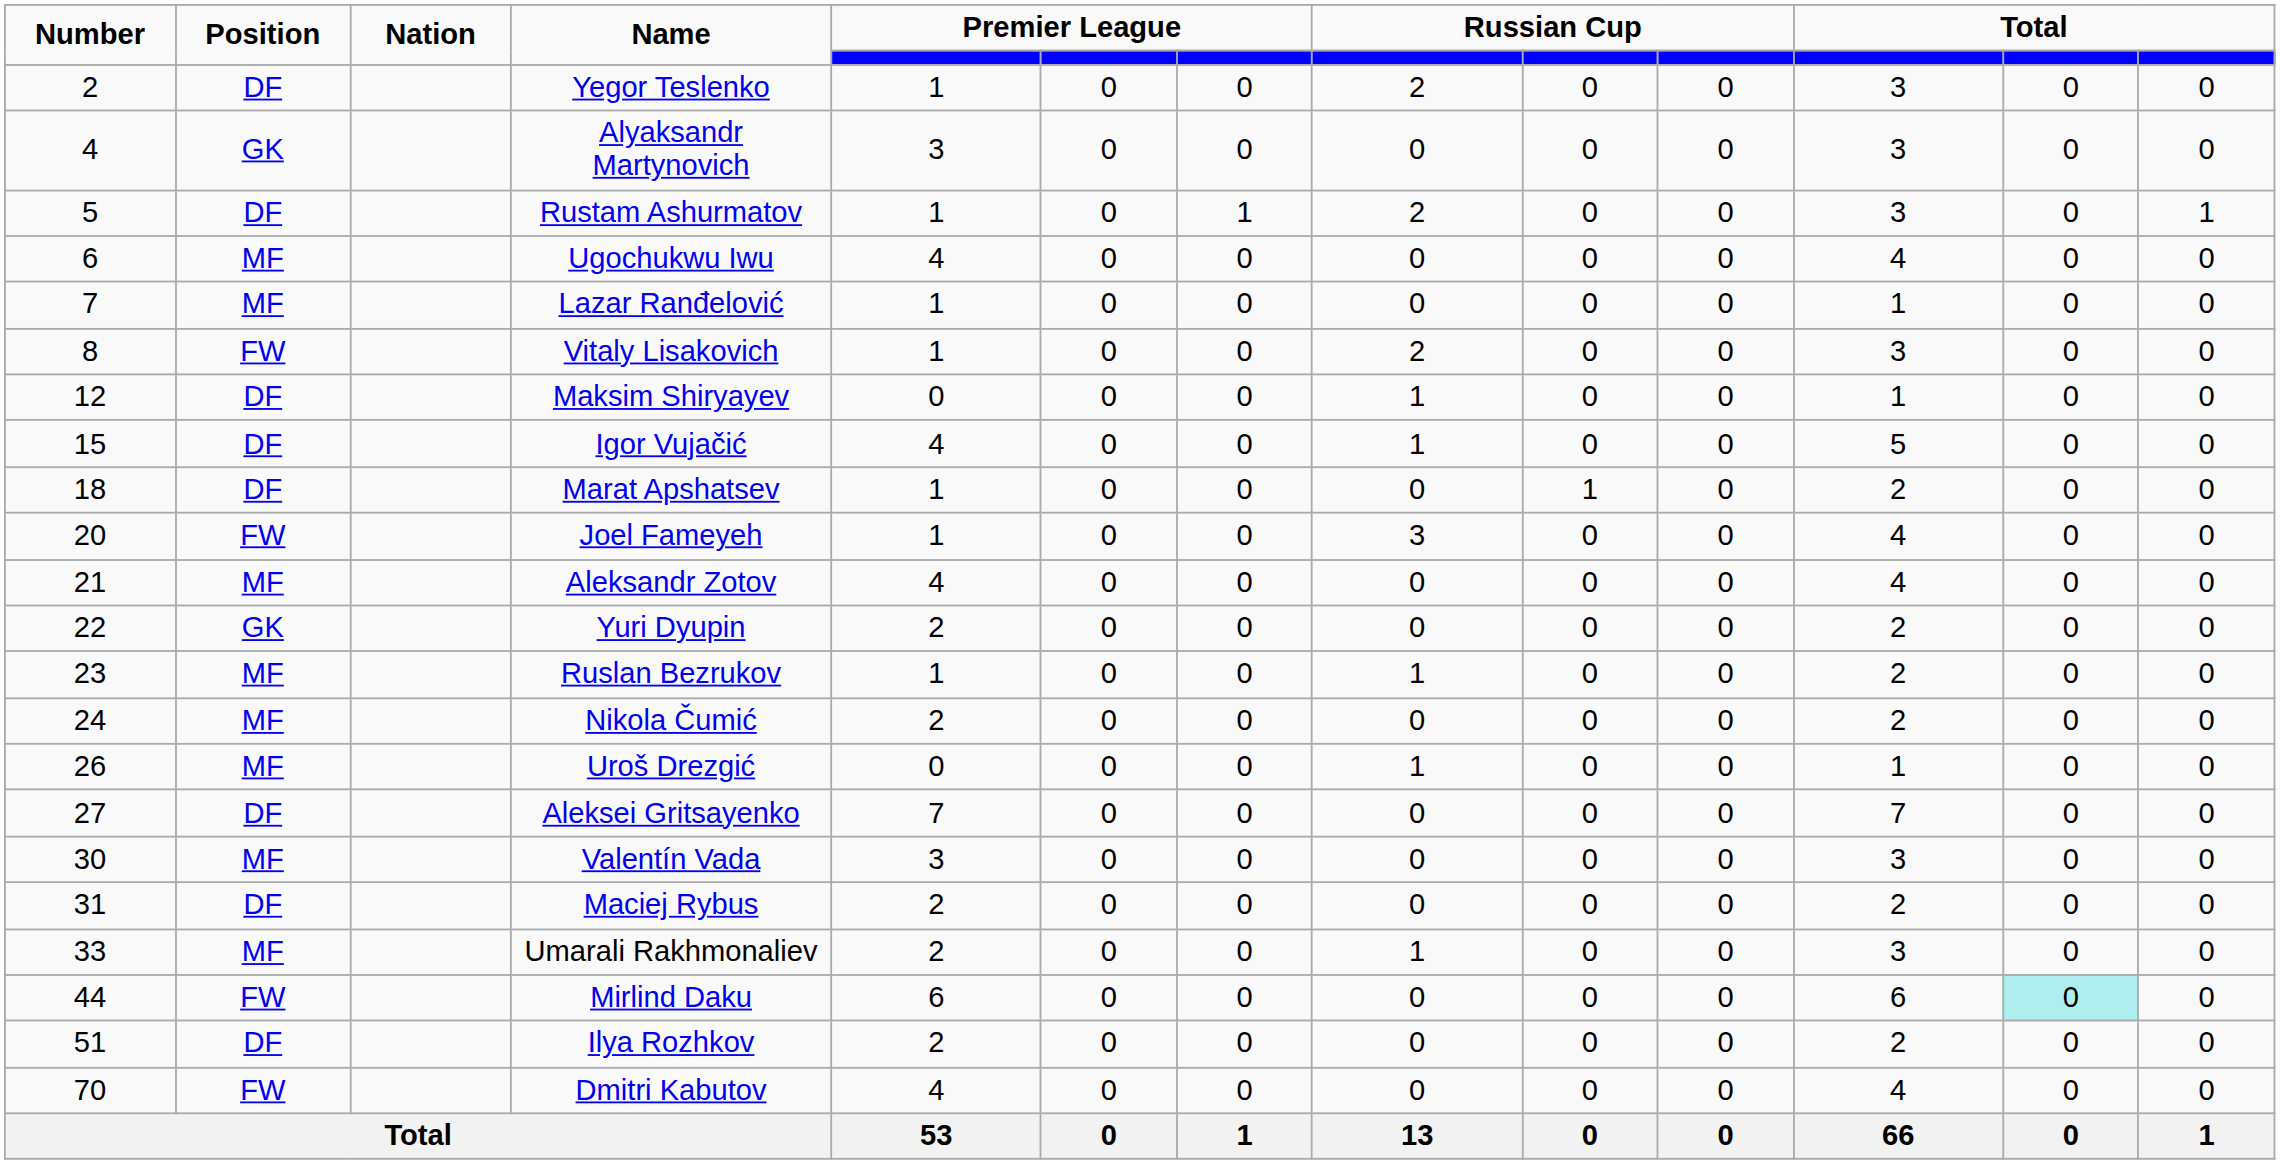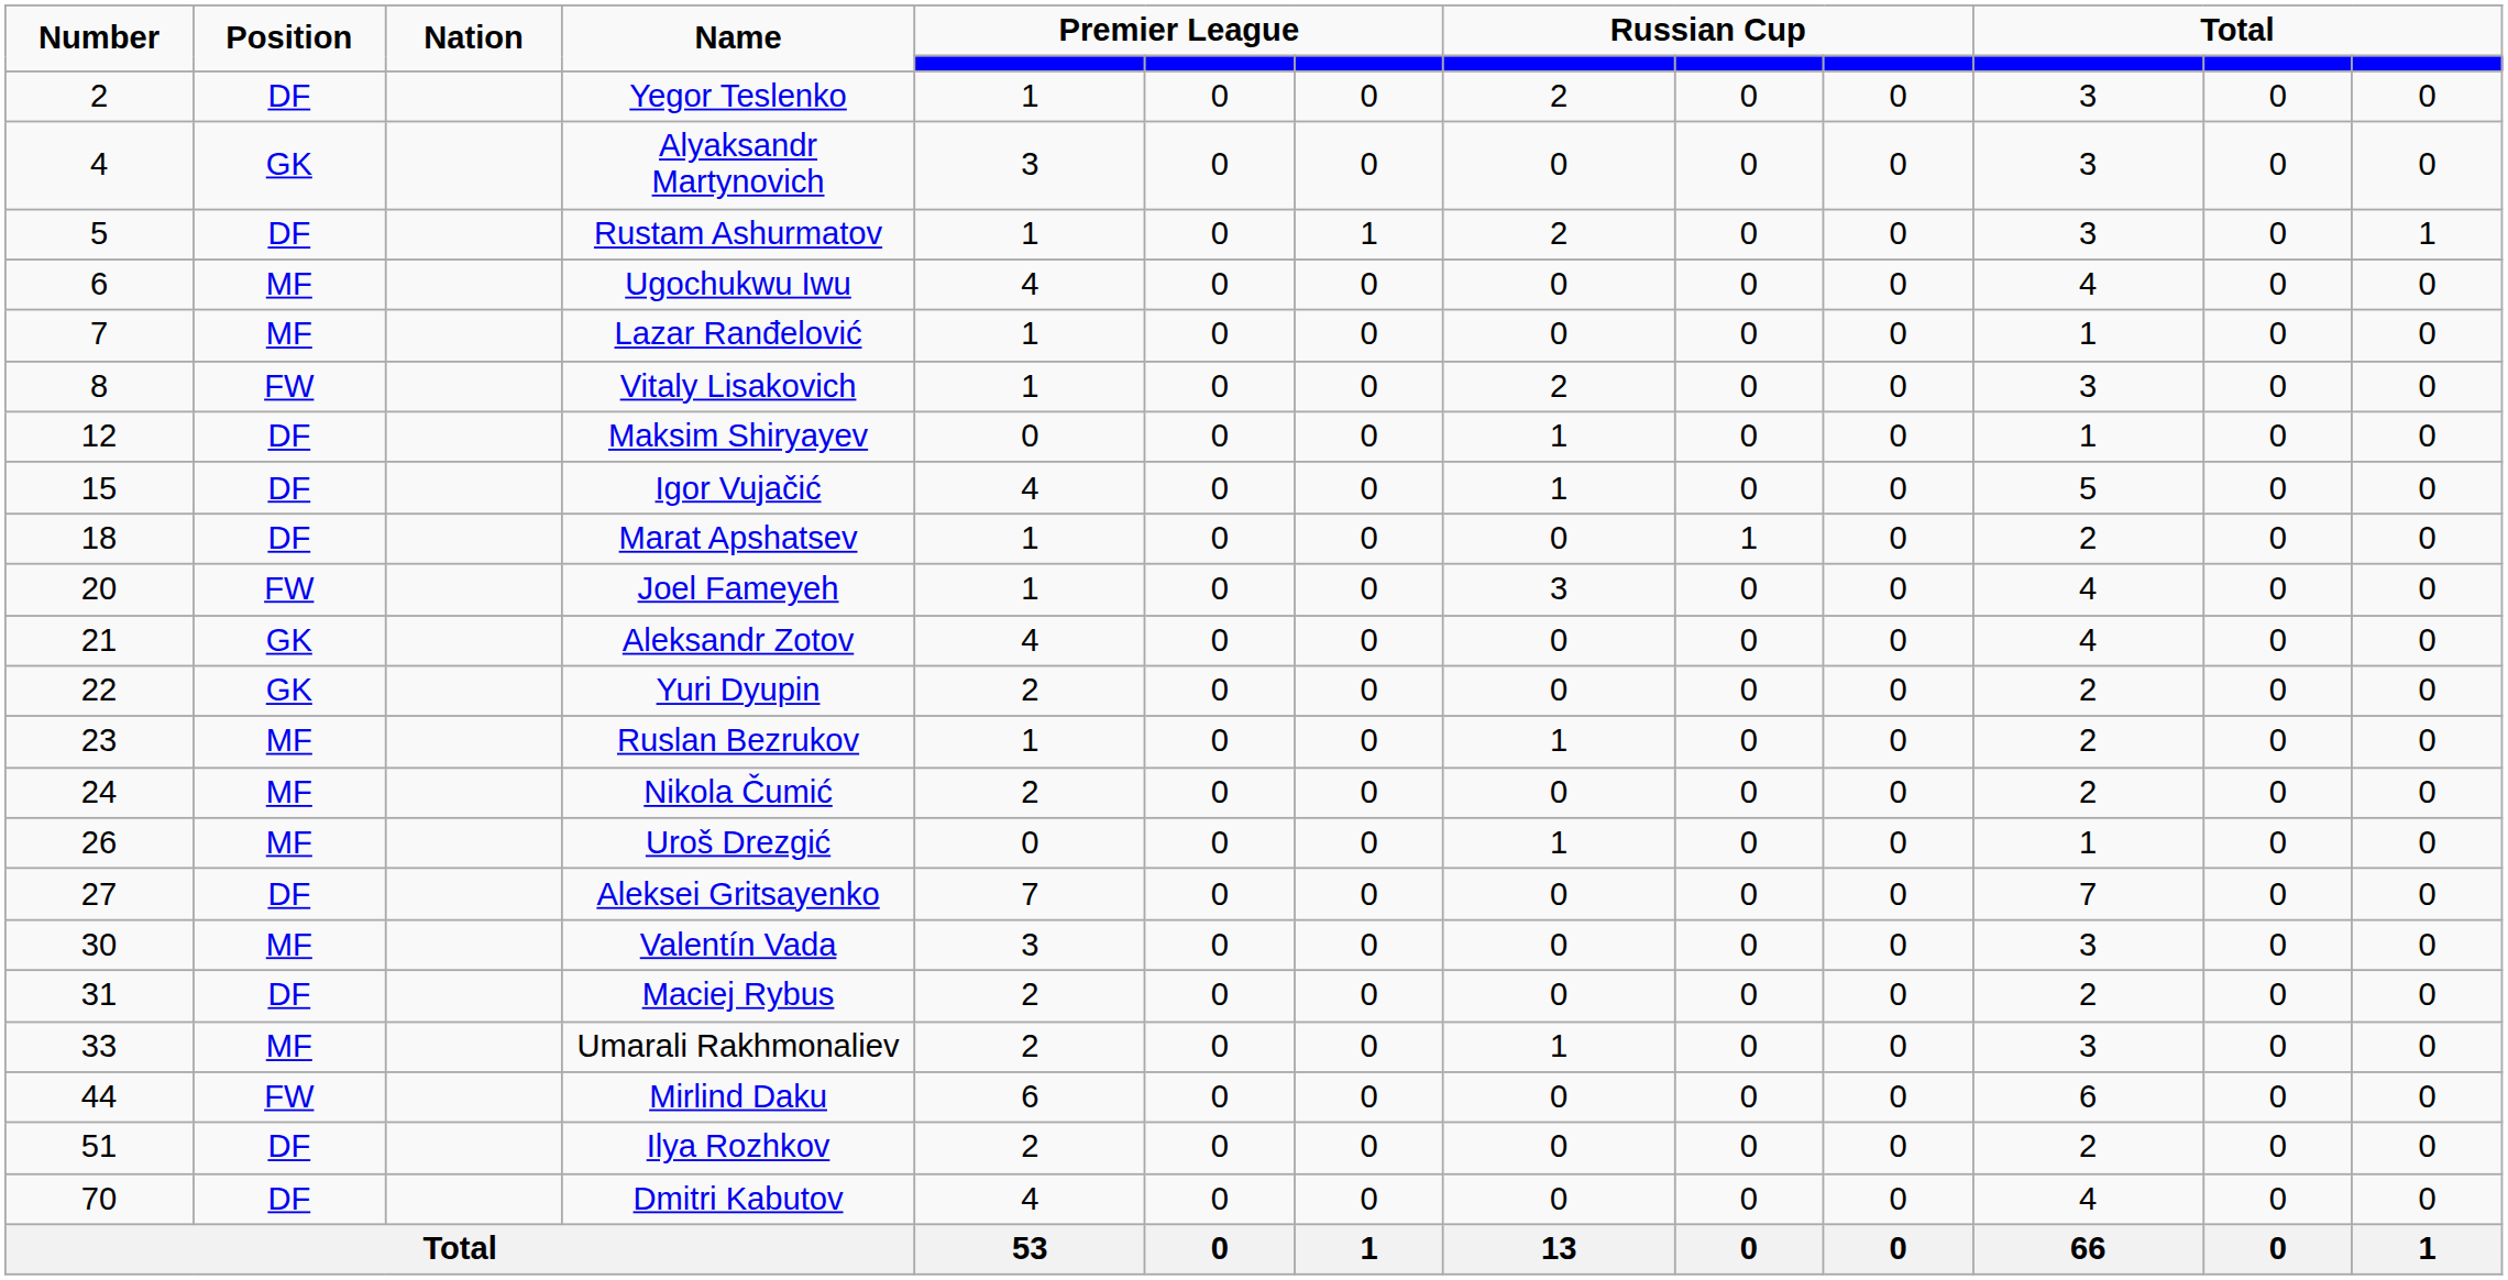 <table class="wikitable" style="font-size: 100%; text-align: center;">
 <tr>
 <td rowspan="2" width="05%" align="center"><strong>Number</strong></td>
 <td rowspan="2" width="05%" align="center"><strong>Position</strong></td>
 <td rowspan="2" width="05%" align="center"><strong>Nation</strong></td>
 <td rowspan="2" width="10%" align="center"><strong>Name</strong></td>
 <td colspan="3" width="15%" align="center"><strong>Premier League</strong></td>
 <td colspan="3" width="15%" align="center"><strong>Russian Cup</strong></td>
 <td colspan="3" width="15%" align="center"><strong>Total</strong></td>
 </tr>
 <tr>
 <th style=background-color:#0000FF;color:#FFFFFF></th>
 <th style=background-color:#0000FF;color:#FFFFFF></th>
 <th style=background-color:#0000FF;color:#FFFFFF></th>
 <th style=background-color:#0000FF;color:#FFFFFF></th>
 <th style=background-color:#0000FF;color:#FFFFFF></th>
 <th style=background-color:#0000FF;color:#FFFFFF></th>
 <th style=background-color:#0000FF;color:#FFFFFF></th>
 <th style=background-color:#0000FF;color:#FFFFFF></th>
 <th style=background-color:#0000FF;color:#FFFFFF></th>
 </tr>
 <tr>
 <td>2</td>
 <td><a href='#'>DF</a></td>
 <td></td>
 <td><a href='#'>Yegor Teslenko</a></td>
 <td>1</td>
 <td>0</td>
 <td>0</td>
 <td>2</td>
 <td>0</td>
 <td>0</td>
 <td>3</td>
 <td>0</td>
 <td>0</td>
 </tr>
 <tr>
 <td>4</td>
 <td><a href='#'>GK</a></td>
 <td></td>
 <td><a href='#'>Alyaksandr Martynovich</a></td>
 <td>3</td>
 <td>0</td>
 <td>0</td>
 <td>0</td>
 <td>0</td>
 <td>0</td>
 <td>3</td>
 <td>0</td>
 <td>0</td>
 </tr>
 <tr>
 <td>5</td>
 <td><a href='#'>DF</a></td>
 <td></td>
 <td><a href='#'>Rustam Ashurmatov</a></td>
 <td>1</td>
 <td>0</td>
 <td>1</td>
 <td>2</td>
 <td>0</td>
 <td>0</td>
 <td>3</td>
 <td>0</td>
 <td>1</td>
 </tr>
 <tr>
 <td>6</td>
 <td><a href='#'>MF</a></td>
 <td></td>
 <td><a href='#'>Ugochukwu Iwu</a></td>
 <td>4</td>
 <td>0</td>
 <td>0</td>
 <td>0</td>
 <td>0</td>
 <td>0</td>
 <td>4</td>
 <td>0</td>
 <td>0</td>
 </tr>
 <tr>
 <td>7</td>
 <td><a href='#'>MF</a></td>
 <td></td>
 <td><a href='#'>Lazar Ranđelović</a></td>
 <td>1</td>
 <td>0</td>
 <td>0</td>
 <td>0</td>
 <td>0</td>
 <td>0</td>
 <td>1</td>
 <td>0</td>
 <td>0</td>
 </tr>
 <tr>
 <td>8</td>
 <td><a href='#'>FW</a></td>
 <td></td>
 <td><a href='#'>Vitaly Lisakovich</a></td>
 <td>1</td>
 <td>0</td>
 <td>0</td>
 <td>2</td>
 <td>0</td>
 <td>0</td>
 <td>3</td>
 <td>0</td>
 <td>0</td>
 </tr>
 <tr>
 <td>12</td>
 <td><a href='#'>DF</a></td>
 <td></td>
 <td><a href='#'>Maksim Shiryayev</a></td>
 <td>0</td>
 <td>0</td>
 <td>0</td>
 <td>1</td>
 <td>0</td>
 <td>0</td>
 <td>1</td>
 <td>0</td>
 <td>0</td>
 </tr>
 <tr>
 <td>15</td>
 <td><a href='#'>DF</a></td>
 <td> </td>
 <td><a href='#'>Igor Vujačić</a></td>
 <td>4</td>
 <td>0</td>
 <td>0</td>
 <td>1</td>
 <td>0</td>
 <td>0</td>
 <td>5</td>
 <td>0</td>
 <td>0</td>
 </tr>
 <tr>
 <td>18</td>
 <td><a href='#'>DF</a></td>
 <td></td>
 <td><a href='#'>Marat Apshatsev</a></td>
 <td>1</td>
 <td>0</td>
 <td>0</td>
 <td>0</td>
 <td>1</td>
 <td>0</td>
 <td>2</td>
 <td>0</td>
 <td>0</td>
 </tr>
 <tr>
 <td>20</td>
 <td><a href='#'>FW</a></td>
 <td></td>
 <td><a href='#'>Joel Fameyeh</a></td>
 <td>1</td>
 <td>0</td>
 <td>0</td>
 <td>3</td>
 <td>0</td>
 <td>0</td>
 <td>4</td>
 <td>0</td>
 <td>0</td>
 </tr>
 <tr>
 <td>21</td>
-<td><a href='#'>MF</a></td>
+<td><a href='#'>GK</a></td>
 <td></td>
 <td><a href='#'>Aleksandr Zotov</a></td>
 <td>4</td>
 <td>0</td>
 <td>0</td>
 <td>0</td>
 <td>0</td>
 <td>0</td>
 <td>4</td>
 <td>0</td>
 <td>0</td>
 </tr>
 <tr>
 <td>22</td>
 <td><a href='#'>GK</a></td>
 <td></td>
 <td><a href='#'>Yuri Dyupin</a></td>
 <td>2</td>
 <td>0</td>
 <td>0</td>
 <td>0</td>
 <td>0</td>
 <td>0</td>
 <td>2</td>
 <td>0</td>
 <td>0</td>
 </tr>
 <tr>
 <td>23</td>
 <td><a href='#'>MF</a></td>
 <td></td>
 <td><a href='#'>Ruslan Bezrukov</a></td>
 <td>1</td>
 <td>0</td>
 <td>0</td>
 <td>1</td>
 <td>0</td>
 <td>0</td>
 <td>2</td>
 <td>0</td>
 <td>0</td>
 </tr>
 <tr>
 <td>24</td>
 <td><a href='#'>MF</a></td>
 <td></td>
 <td><a href='#'>Nikola Čumić</a></td>
 <td>2</td>
 <td>0</td>
 <td>0</td>
 <td>0</td>
 <td>0</td>
 <td>0</td>
 <td>2</td>
 <td>0</td>
 <td>0</td>
 </tr>
 <tr>
 <td>26</td>
 <td><a href='#'>MF</a></td>
 <td></td>
 <td><a href='#'>Uroš Drezgić</a></td>
 <td>0</td>
 <td>0</td>
 <td>0</td>
 <td>1</td>
 <td>0</td>
 <td>0</td>
 <td>1</td>
 <td>0</td>
 <td>0</td>
 </tr>
 <tr>
 <td>27</td>
 <td><a href='#'>DF</a></td>
 <td></td>
 <td><a href='#'>Aleksei Gritsayenko</a></td>
 <td>7</td>
 <td>0</td>
 <td>0</td>
 <td>0</td>
 <td>0</td>
 <td>0</td>
 <td>7</td>
 <td>0</td>
 <td>0</td>
 </tr>
 <tr>
 <td>30</td>
 <td><a href='#'>MF</a></td>
 <td> </td>
 <td><a href='#'>Valentín Vada</a></td>
 <td>3</td>
 <td>0</td>
 <td>0</td>
 <td>0</td>
 <td>0</td>
 <td>0</td>
 <td>3</td>
 <td>0</td>
 <td>0</td>
 </tr>
 <tr>
 <td>31</td>
 <td><a href='#'>DF</a></td>
 <td></td>
 <td><a href='#'>Maciej Rybus</a></td>
 <td>2</td>
 <td>0</td>
 <td>0</td>
 <td>0</td>
 <td>0</td>
 <td>0</td>
 <td>2</td>
 <td>0</td>
 <td>0</td>
 </tr>
 <tr>
 <td>33</td>
 <td><a href='#'>MF</a></td>
 <td></td>
 <td>Umarali Rakhmonaliev</td>
 <td>2</td>
 <td>0</td>
 <td>0</td>
 <td>1</td>
 <td>0</td>
 <td>0</td>
 <td>3</td>
 <td>0</td>
 <td>0</td>
 </tr>
 <tr>
 <td>44</td>
 <td><a href='#'>FW</a></td>
 <td> </td>
 <td><a href='#'>Mirlind Daku</a></td>
 <td>6</td>
 <td>0</td>
 <td>0</td>
 <td>0</td>
 <td>0</td>
 <td>0</td>
 <td>6</td>
-<td style="background: paleturquoise;">0</td>
+<td>0</td>
 <td>0</td>
 </tr>
 <tr>
 <td>51</td>
 <td><a href='#'>DF</a></td>
 <td></td>
 <td><a href='#'>Ilya Rozhkov</a></td>
 <td>2</td>
 <td>0</td>
 <td>0</td>
 <td>0</td>
 <td>0</td>
 <td>0</td>
 <td>2</td>
 <td>0</td>
 <td>0</td>
 </tr>
 <tr>
 <td>70</td>
-<td><a href='#'>FW</a></td>
+<td><a href='#'>DF</a></td>
 <td></td>
 <td><a href='#'>Dmitri Kabutov</a></td>
 <td>4</td>
 <td>0</td>
 <td>0</td>
 <td>0</td>
 <td>0</td>
 <td>0</td>
 <td>4</td>
 <td>0</td>
 <td>0</td>
 </tr>
 <tr>
 <th colspan=4>Total</th>
 <th>53</th>
 <th>0</th>
 <th>1</th>
 <th>13</th>
 <th>0</th>
 <th>0</th>
 <th>66</th>
 <th>0</th>
 <th>1</th>
 </tr>
 </table>
